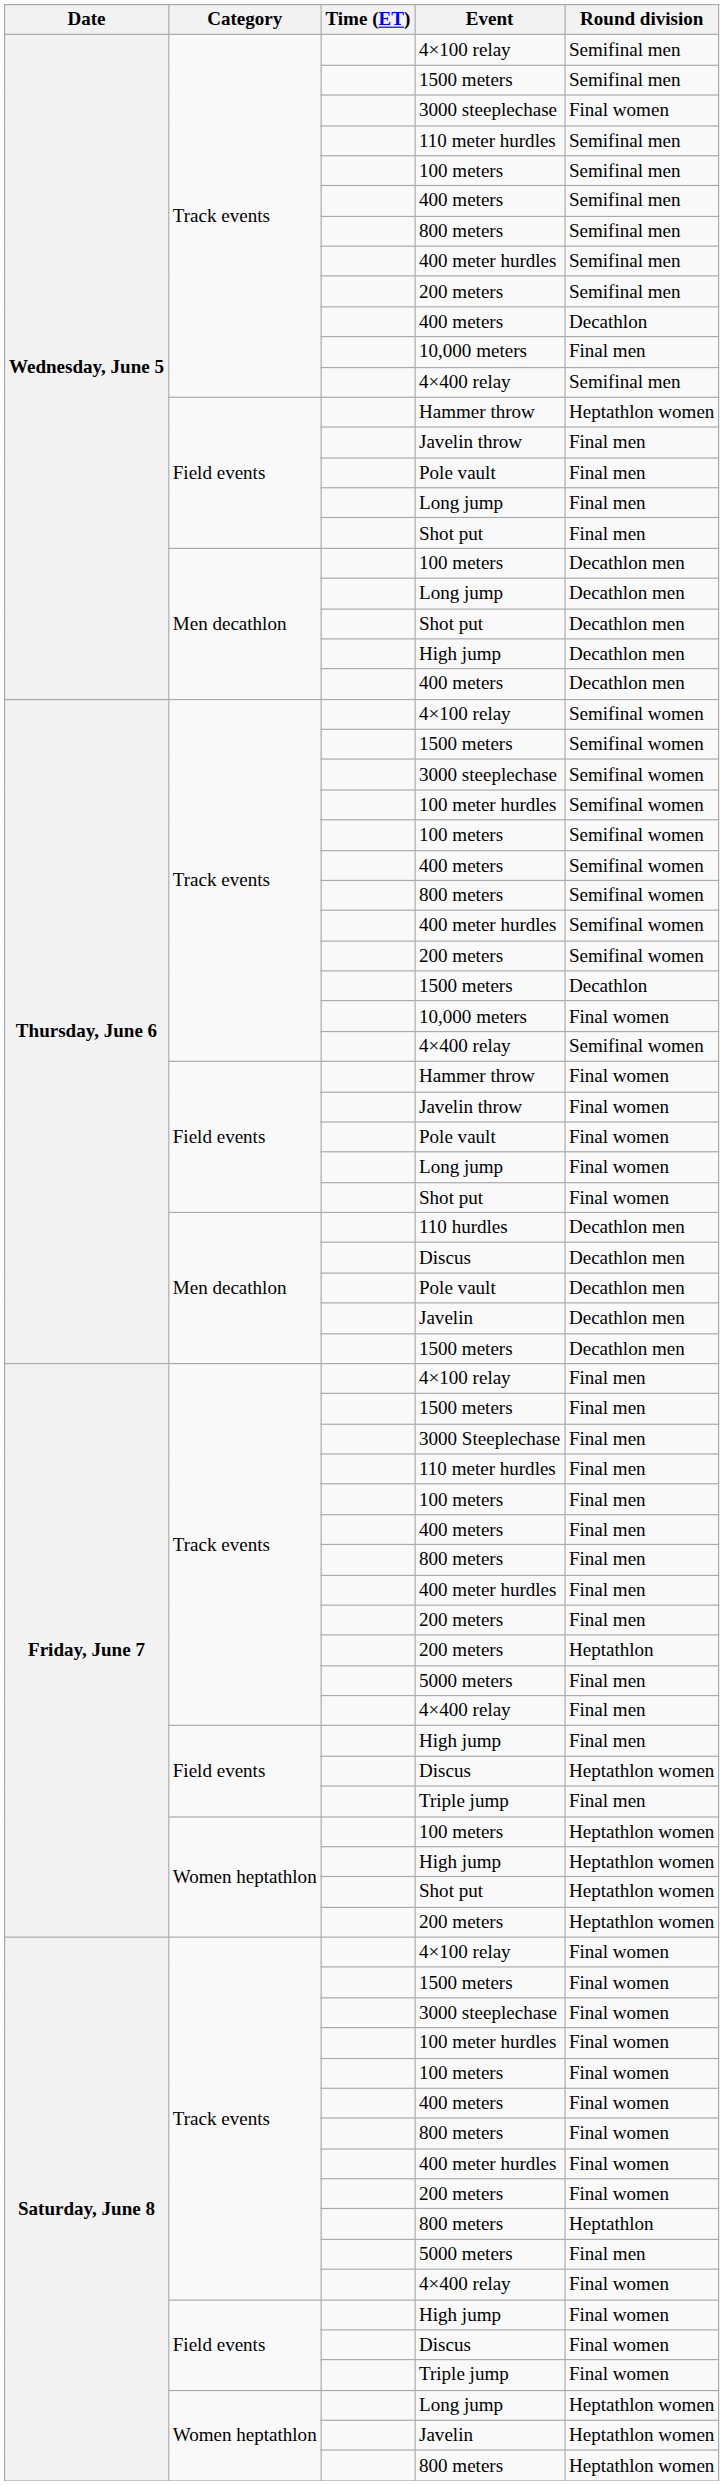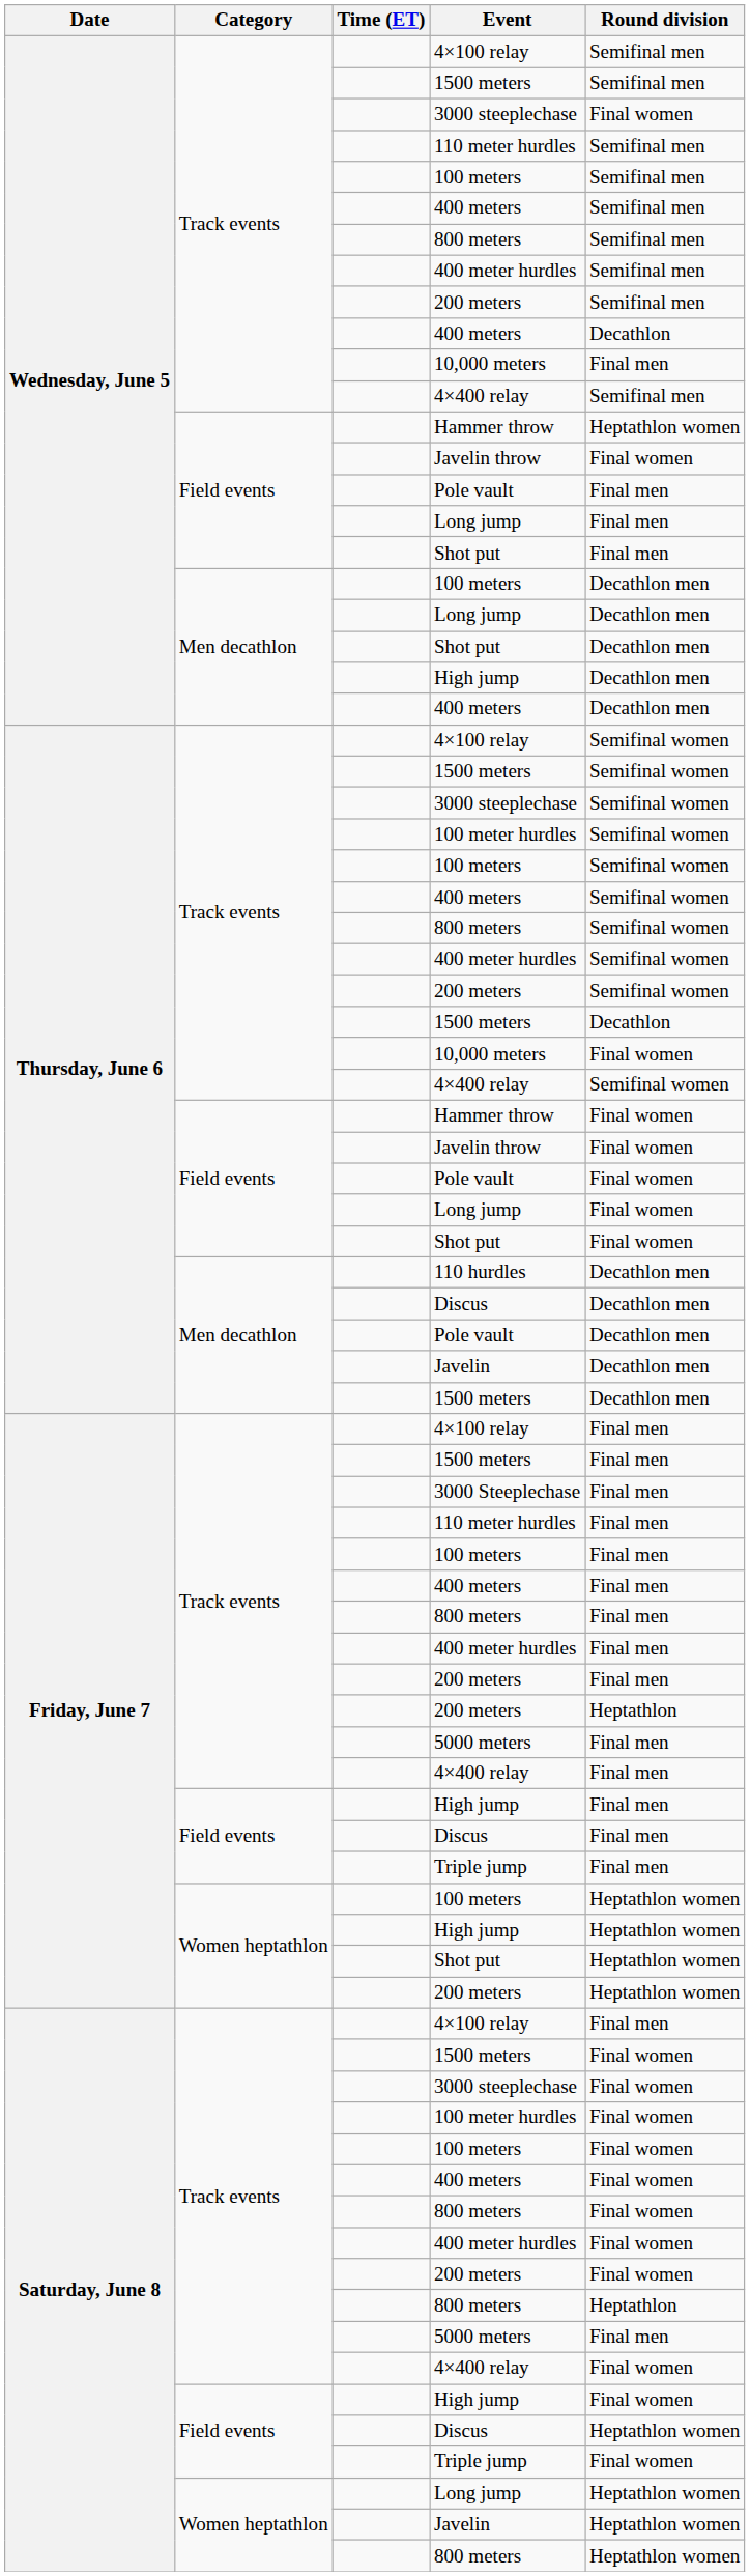 <table class="wikitable plainrowheaders sortable">
 <tr>
 <th scope="col">Date</th>
 <th scope="col">Category</th>
 <th scope="col">Time (<a href='#'>ET</a>)</th>
 <th scope="col">Event</th>
 <th scope="col">Round division</th>
 </tr>
 <tr>
 <th scope="row" rowspan="22">Wednesday, June 5</th>
 <td rowspan="12">Track events</td>
 <td></td>
 <td>4×100 relay</td>
 <td>Semifinal men</td>
 </tr>
 <tr>
 <td></td>
 <td>1500 meters</td>
 <td>Semifinal men</td>
 </tr>
 <tr>
 <td></td>
 <td>3000 steeplechase</td>
 <td>Final women</td>
 </tr>
 <tr>
 <td></td>
 <td>110 meter hurdles</td>
 <td>Semifinal men</td>
 </tr>
 <tr>
 <td></td>
 <td>100 meters</td>
 <td>Semifinal men</td>
 </tr>
 <tr>
 <td></td>
 <td>400 meters</td>
 <td>Semifinal men</td>
 </tr>
 <tr>
 <td></td>
 <td>800 meters</td>
 <td>Semifinal men</td>
 </tr>
 <tr>
 <td></td>
 <td>400 meter hurdles</td>
 <td>Semifinal men</td>
 </tr>
 <tr>
 <td></td>
 <td>200 meters</td>
 <td>Semifinal men</td>
 </tr>
 <tr>
 <td></td>
 <td>400 meters</td>
 <td>Decathlon</td>
 </tr>
 <tr>
 <td></td>
 <td>10,000 meters</td>
 <td>Final men</td>
 </tr>
 <tr>
 <td></td>
 <td>4×400 relay</td>
 <td>Semifinal men</td>
 </tr>
 <tr>
 <td rowspan="5">Field events</td>
 <td></td>
 <td>Hammer throw</td>
 <td>Heptathlon women</td>
 </tr>
 <tr>
 <td></td>
 <td>Javelin throw</td>
-<td>Final men</td>
+<td>Final women</td>
 </tr>
 <tr>
 <td></td>
 <td>Pole vault</td>
 <td>Final men</td>
 </tr>
 <tr>
 <td></td>
 <td>Long jump</td>
 <td>Final men</td>
 </tr>
 <tr>
 <td></td>
 <td>Shot put</td>
 <td>Final men</td>
 </tr>
 <tr>
 <td rowspan="5">Men decathlon</td>
 <td></td>
 <td>100 meters</td>
 <td>Decathlon men</td>
 </tr>
 <tr>
 <td></td>
 <td>Long jump</td>
 <td>Decathlon men</td>
 </tr>
 <tr>
 <td></td>
 <td>Shot put</td>
 <td>Decathlon men</td>
 </tr>
 <tr>
 <td></td>
 <td>High jump</td>
 <td>Decathlon men</td>
 </tr>
 <tr>
 <td></td>
 <td>400 meters</td>
 <td>Decathlon men</td>
 </tr>
 <tr>
 <th scope="row" rowspan="22">Thursday, June 6</th>
 <td rowspan="12">Track events</td>
 <td></td>
 <td>4×100 relay</td>
 <td>Semifinal women</td>
 </tr>
 <tr>
 <td></td>
 <td>1500 meters</td>
 <td>Semifinal women</td>
 </tr>
 <tr>
 <td></td>
 <td>3000 steeplechase</td>
 <td>Semifinal women</td>
 </tr>
 <tr>
 <td></td>
 <td>100 meter hurdles</td>
 <td>Semifinal women</td>
 </tr>
 <tr>
 <td></td>
 <td>100 meters</td>
 <td>Semifinal women</td>
 </tr>
 <tr>
 <td></td>
 <td>400 meters</td>
 <td>Semifinal women</td>
 </tr>
 <tr>
 <td></td>
 <td>800 meters</td>
 <td>Semifinal women</td>
 </tr>
 <tr>
 <td></td>
 <td>400 meter hurdles</td>
 <td>Semifinal women</td>
 </tr>
 <tr>
 <td></td>
 <td>200 meters</td>
 <td>Semifinal women</td>
 </tr>
 <tr>
 <td></td>
 <td>1500 meters</td>
 <td>Decathlon</td>
 </tr>
 <tr>
 <td></td>
 <td>10,000 meters</td>
 <td>Final women</td>
 </tr>
 <tr>
 <td></td>
 <td>4×400 relay</td>
 <td>Semifinal women</td>
 </tr>
 <tr>
 <td rowspan="5">Field events</td>
 <td></td>
 <td>Hammer throw</td>
 <td>Final women</td>
 </tr>
 <tr>
 <td></td>
 <td>Javelin throw</td>
 <td>Final women</td>
 </tr>
 <tr>
 <td></td>
 <td>Pole vault</td>
 <td>Final women</td>
 </tr>
 <tr>
 <td></td>
 <td>Long jump</td>
 <td>Final women</td>
 </tr>
 <tr>
 <td></td>
 <td>Shot put</td>
 <td>Final women</td>
 </tr>
 <tr>
 <td rowspan="5">Men decathlon</td>
 <td></td>
 <td>110 hurdles</td>
 <td>Decathlon men</td>
 </tr>
 <tr>
 <td></td>
 <td>Discus</td>
 <td>Decathlon men</td>
 </tr>
 <tr>
 <td></td>
 <td>Pole vault</td>
 <td>Decathlon men</td>
 </tr>
 <tr>
 <td></td>
 <td>Javelin</td>
 <td>Decathlon men</td>
 </tr>
 <tr>
 <td></td>
 <td>1500 meters</td>
 <td>Decathlon men</td>
 </tr>
 <tr>
 <th scope="row" rowspan="19">Friday, June 7</th>
 <td rowspan="12">Track events</td>
 <td></td>
 <td>4×100 relay</td>
 <td>Final men</td>
 </tr>
 <tr>
 <td></td>
 <td>1500 meters</td>
 <td>Final men</td>
 </tr>
 <tr>
 <td></td>
 <td>3000 Steeplechase</td>
 <td>Final men</td>
 </tr>
 <tr>
 <td></td>
 <td>110 meter hurdles</td>
 <td>Final men</td>
 </tr>
 <tr>
 <td></td>
 <td>100 meters</td>
 <td>Final men</td>
 </tr>
 <tr>
 <td></td>
 <td>400 meters</td>
 <td>Final men</td>
 </tr>
 <tr>
 <td></td>
 <td>800 meters</td>
 <td>Final men</td>
 </tr>
 <tr>
 <td></td>
 <td>400 meter hurdles</td>
 <td>Final men</td>
 </tr>
 <tr>
 <td></td>
 <td>200 meters</td>
 <td>Final men</td>
 </tr>
 <tr>
 <td></td>
 <td>200 meters</td>
 <td>Heptathlon</td>
 </tr>
 <tr>
 <td></td>
 <td>5000 meters</td>
 <td>Final men</td>
 </tr>
 <tr>
 <td></td>
 <td>4×400 relay</td>
 <td>Final men</td>
 </tr>
 <tr>
 <td rowspan="3">Field events</td>
 <td></td>
 <td>High jump</td>
 <td>Final men</td>
 </tr>
 <tr>
 <td></td>
 <td>Discus</td>
-<td>Heptathlon women</td>
+<td>Final men</td>
 </tr>
 <tr>
 <td></td>
 <td>Triple jump</td>
 <td>Final men</td>
 </tr>
 <tr>
 <td rowspan="4">Women heptathlon</td>
 <td></td>
 <td>100 meters</td>
 <td>Heptathlon women</td>
 </tr>
 <tr>
 <td></td>
 <td>High jump</td>
 <td>Heptathlon women</td>
 </tr>
 <tr>
 <td></td>
 <td>Shot put</td>
 <td>Heptathlon women</td>
 </tr>
 <tr>
 <td></td>
 <td>200 meters</td>
 <td>Heptathlon women</td>
 </tr>
 <tr>
 <th scope="row" rowspan="18">Saturday, June 8</th>
 <td rowspan="12">Track events</td>
 <td></td>
 <td>4×100 relay</td>
-<td>Final women</td>
+<td>Final men</td>
 </tr>
 <tr>
 <td></td>
 <td>1500 meters</td>
 <td>Final women</td>
 </tr>
 <tr>
 <td></td>
 <td>3000 steeplechase</td>
 <td>Final women</td>
 </tr>
 <tr>
 <td></td>
 <td>100 meter hurdles</td>
 <td>Final women</td>
 </tr>
 <tr>
 <td></td>
 <td>100 meters</td>
 <td>Final women</td>
 </tr>
 <tr>
 <td></td>
 <td>400 meters</td>
 <td>Final women</td>
 </tr>
 <tr>
 <td></td>
 <td>800 meters</td>
 <td>Final women</td>
 </tr>
 <tr>
 <td></td>
 <td>400 meter hurdles</td>
 <td>Final women</td>
 </tr>
 <tr>
 <td></td>
 <td>200 meters</td>
 <td>Final women</td>
 </tr>
 <tr>
 <td></td>
 <td>800 meters</td>
 <td>Heptathlon</td>
 </tr>
 <tr>
 <td></td>
 <td>5000 meters</td>
 <td>Final men</td>
 </tr>
 <tr>
 <td></td>
 <td>4×400 relay</td>
 <td>Final women</td>
 </tr>
 <tr>
 <td rowspan="3">Field events</td>
 <td></td>
 <td>High jump</td>
 <td>Final women</td>
 </tr>
 <tr>
 <td></td>
 <td>Discus</td>
-<td>Final women</td>
+<td>Heptathlon women</td>
 </tr>
 <tr>
 <td></td>
 <td>Triple jump</td>
 <td>Final women</td>
 </tr>
 <tr>
 <td rowspan="3">Women heptathlon</td>
 <td></td>
 <td>Long jump</td>
 <td>Heptathlon women</td>
 </tr>
 <tr>
 <td></td>
 <td>Javelin</td>
 <td>Heptathlon women</td>
 </tr>
 <tr>
 <td></td>
 <td>800 meters</td>
 <td>Heptathlon women</td>
 </tr>
 </table>
